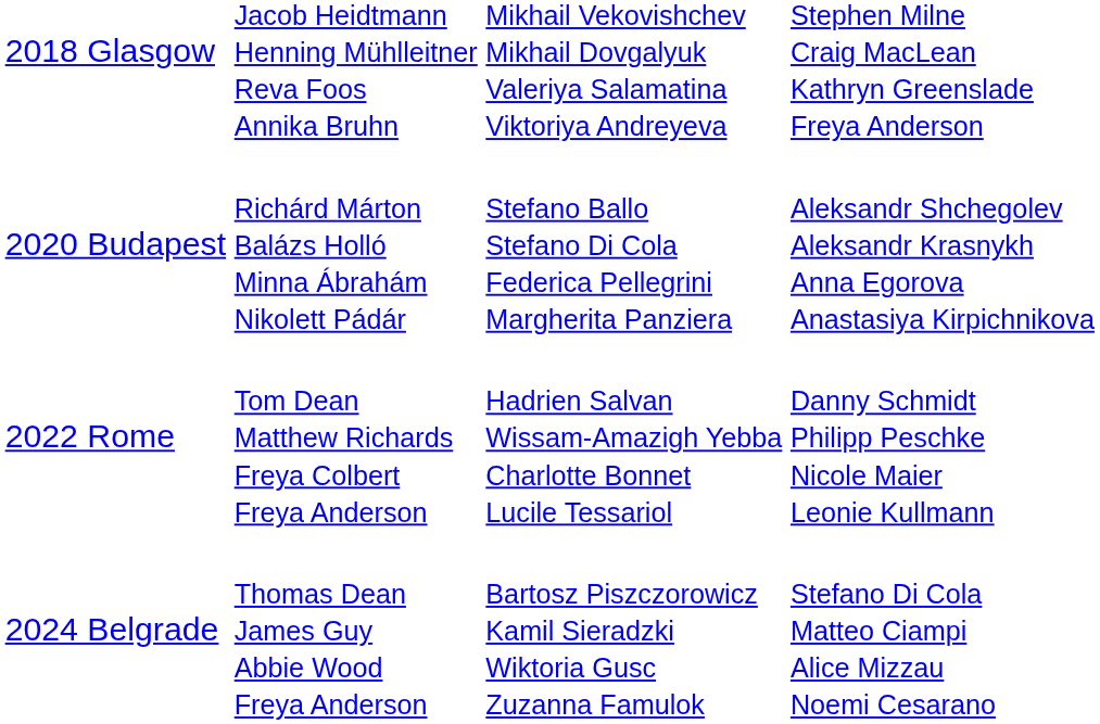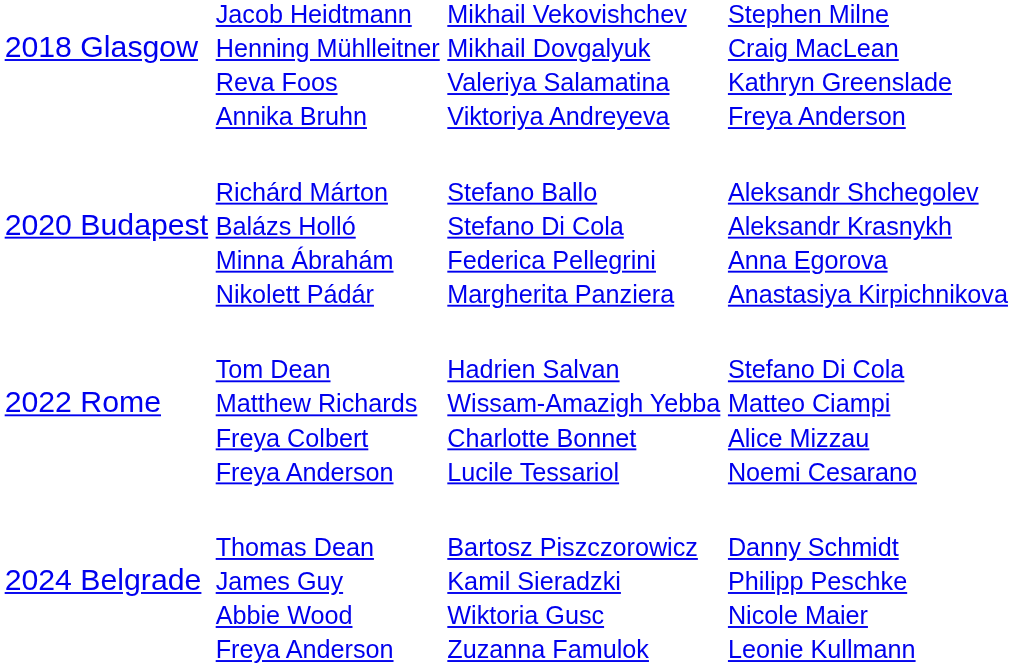 <table>
 <tr>
 <td><a href='#'>2018 Glasgow</a></td>
 <td><small><br><a href='#'>Jacob Heidtmann</a><br><a href='#'>Henning Mühlleitner</a><br><a href='#'>Reva Foos</a><br><a href='#'>Annika Bruhn</a></small></td>
 <td><small><br><a href='#'>Mikhail Vekovishchev</a><br><a href='#'>Mikhail Dovgalyuk</a><br><a href='#'>Valeriya Salamatina</a><br><a href='#'>Viktoriya Andreyeva</a></small></td>
 <td><small><br><a href='#'>Stephen Milne</a><br><a href='#'>Craig MacLean</a><br><a href='#'>Kathryn Greenslade</a><br><a href='#'>Freya Anderson</a></small></td>
 </tr>
 <tr>
 <td><a href='#'>2020 Budapest</a></td>
 <td><small><br><a href='#'>Richárd Márton</a><br><a href='#'>Balázs Holló</a><br><a href='#'>Minna Ábrahám</a><br><a href='#'>Nikolett Pádár</a></small></td>
 <td><small><br><a href='#'>Stefano Ballo</a><br><a href='#'>Stefano Di Cola</a><br><a href='#'>Federica Pellegrini</a><br><a href='#'>Margherita Panziera</a></small></td>
 <td><small><br><a href='#'>Aleksandr Shchegolev</a><br><a href='#'>Aleksandr Krasnykh</a><br><a href='#'>Anna Egorova</a><br><a href='#'>Anastasiya Kirpichnikova</a></small></td>
 </tr>
 <tr>
 <td><a href='#'>2022 Rome</a></td>
 <td><small><br><a href='#'>Tom Dean</a><br><a href='#'>Matthew Richards</a><br><a href='#'>Freya Colbert</a><br><a href='#'>Freya Anderson</a></small></td>
 <td><small><br><a href='#'>Hadrien Salvan</a><br><a href='#'>Wissam-Amazigh Yebba</a><br><a href='#'>Charlotte Bonnet</a><br><a href='#'>Lucile Tessariol</a></small></td>
-<td><small><br><a href='#'>Danny Schmidt</a><br><a href='#'>Philipp Peschke</a><br><a href='#'>Nicole Maier</a><br><a href='#'>Leonie Kullmann</a></small></td>
+<td><small><br><a href='#'>Stefano Di Cola</a><br><a href='#'>Matteo Ciampi</a><br><a href='#'>Alice Mizzau</a><br><a href='#'>Noemi Cesarano</a></small></td>
 </tr>
 <tr>
 <td><a href='#'>2024 Belgrade</a></td>
 <td><small><br><a href='#'>Thomas Dean</a><br><a href='#'>James Guy</a><br><a href='#'>Abbie Wood</a><br><a href='#'>Freya Anderson</a></small></td>
 <td><small><br><a href='#'>Bartosz Piszczorowicz</a><br><a href='#'>Kamil Sieradzki</a><br><a href='#'>Wiktoria Gusc</a><br><a href='#'>Zuzanna Famulok</a></small></td>
-<td><small><br><a href='#'>Stefano Di Cola</a><br><a href='#'>Matteo Ciampi</a><br><a href='#'>Alice Mizzau</a><br><a href='#'>Noemi Cesarano</a></small></td>
+<td><small><br><a href='#'>Danny Schmidt</a><br><a href='#'>Philipp Peschke</a><br><a href='#'>Nicole Maier</a><br><a href='#'>Leonie Kullmann</a></small></td>
 </tr>
 </table>
